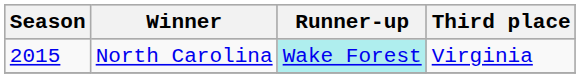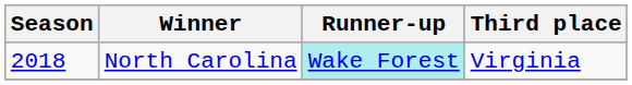 <table class="wikitable sortable">
 <tr>
 <th>Season</th>
 <th>Winner</th>
 <th>Runner-up</th>
 <th>Third place</th>
 </tr>
 <tr>
-<td><a href='#'>2015</a></td>
+<td><a href='#'>2018</a></td>
 <td><a href='#'>North Carolina</a></td>
 <td style="background: paleturquoise;"><a href='#'>Wake Forest</a></td>
 <td><a href='#'>Virginia</a></td>
 </tr>
 <tr>
 </tr>
 </table>
